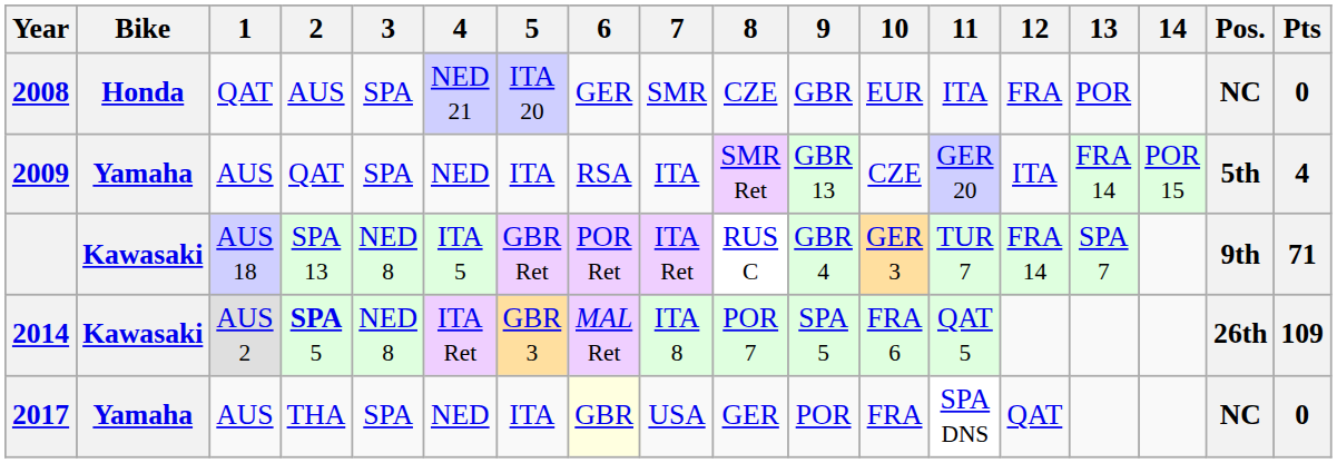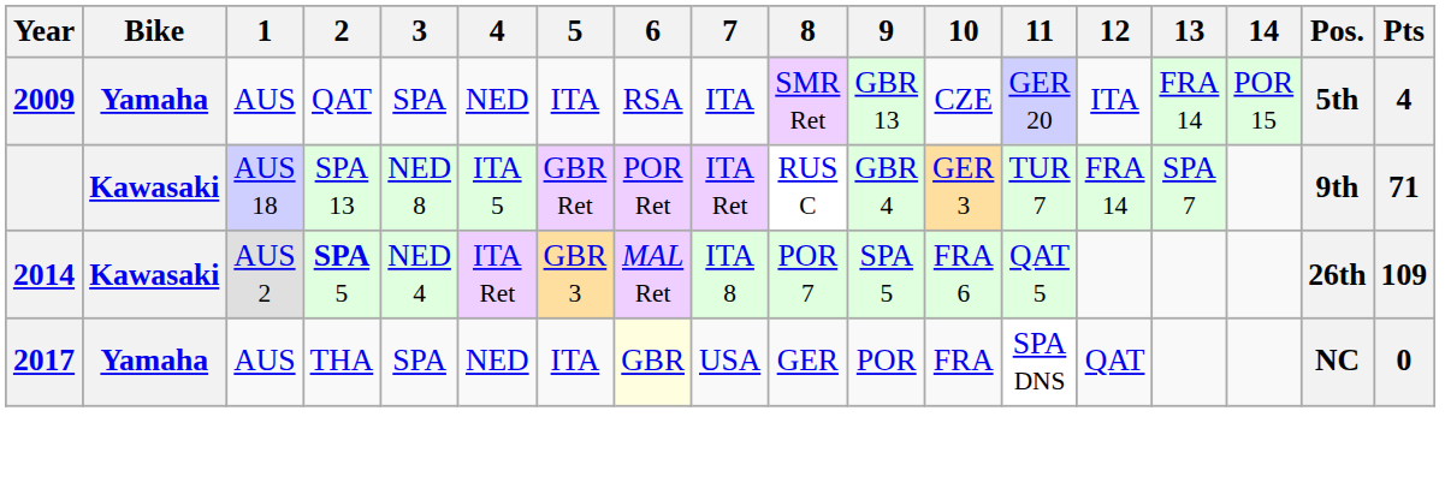 <table class="wikitable" style="text-align:center; font-size:90%">
 <tr>
 <th>Year</th>
 <th>Bike</th>
 <th>1</th>
 <th>2</th>
 <th>3</th>
 <th>4</th>
 <th>5</th>
 <th>6</th>
 <th>7</th>
 <th>8</th>
 <th>9</th>
 <th>10</th>
 <th>11</th>
 <th>12</th>
 <th>13</th>
 <th>14</th>
 <th>Pos.</th>
 <th>Pts</th>
-</tr>
-<tr>
-<th><a href='#'>2008</a></th>
-<th><a href='#'>Honda</a></th>
-<td><a href='#'>QAT</a></td>
-<td><a href='#'>AUS</a></td>
-<td><a href='#'>SPA</a></td>
-<td style="background:#cfcfff;"><a href='#'>NED</a><br><small>21</small></td>
-<td style="background:#cfcfff;"><a href='#'>ITA</a><br><small>20</small></td>
-<td><a href='#'>GER</a></td>
-<td><a href='#'>SMR</a></td>
-<td><a href='#'>CZE</a></td>
-<td><a href='#'>GBR</a></td>
-<td><a href='#'>EUR</a></td>
-<td><a href='#'>ITA</a></td>
-<td><a href='#'>FRA</a></td>
-<td><a href='#'>POR</a></td>
-<td></td>
-<th>NC</th>
-<th>0</th>
 </tr>
 <tr>
 <th><a href='#'>2009</a></th>
 <th><a href='#'>Yamaha</a></th>
 <td><a href='#'>AUS</a></td>
 <td><a href='#'>QAT</a></td>
 <td><a href='#'>SPA</a></td>
 <td><a href='#'>NED</a></td>
 <td><a href='#'>ITA</a></td>
 <td><a href='#'>RSA</a></td>
 <td><a href='#'>ITA</a></td>
 <td style="background:#efcfff;"><a href='#'>SMR</a><br><small>Ret</small></td>
 <td style="background:#DFFFDF;"><a href='#'>GBR</a><br><small>13</small></td>
 <td><a href='#'>CZE</a></td>
 <td style="background:#cfcfff;"><a href='#'>GER</a><br><small>20</small></td>
 <td><a href='#'>ITA</a></td>
 <td style="background:#DFFFDF;"><a href='#'>FRA</a><br><small>14</small></td>
 <td style="background:#DFFFDF;"><a href='#'>POR</a><br><small>15</small></td>
 <th>5th</th>
 <th>4</th>
 </tr>
 <tr>
 <th></th>
 <th><a href='#'>Kawasaki</a></th>
 <td style="background:#cfcfff;"><a href='#'>AUS</a><br><small>18</small></td>
 <td style="background:#DFFFDF;"><a href='#'>SPA</a><br><small>13</small></td>
 <td style="background:#DFFFDF;"><a href='#'>NED</a><br><small>8</small></td>
 <td style="background:#DFFFDF;"><a href='#'>ITA</a><br><small>5</small></td>
 <td style="background:#efcfff;"><a href='#'>GBR</a><br><small>Ret</small></td>
 <td style="background:#efcfff;"><a href='#'>POR</a><br><small>Ret</small></td>
 <td style="background:#efcfff;"><a href='#'>ITA</a><br><small>Ret</small></td>
 <td style="background:#ffffff;"><a href='#'>RUS</a><br><small>C</small></td>
 <td style="background:#DFFFDF;"><a href='#'>GBR</a><br><small>4</small></td>
 <td style="background:#ffdf9f;"><a href='#'>GER</a><br><small>3</small></td>
 <td style="background:#DFFFDF;"><a href='#'>TUR</a><br><small>7</small></td>
 <td style="background:#DFFFDF;"><a href='#'>FRA</a><br><small>14</small></td>
 <td style="background:#DFFFDF;"><a href='#'>SPA</a><br><small>7</small></td>
 <td></td>
 <th>9th</th>
 <th>71</th>
 </tr>
 <tr>
 <th><a href='#'>2014</a></th>
 <th><a href='#'>Kawasaki</a></th>
 <td style="background:#dfdfdf;"><a href='#'>AUS</a><br><small>2</small></td>
 <td style="background:#DFFFDF;"><strong><a href='#'>SPA</a></strong><br><small>5</small></td>
-<td style="background:#DFFFDF;"><a href='#'>NED</a><br><small>8</small></td>
+<td style="background:#DFFFDF;"><a href='#'>NED</a><br><small>4</small></td>
 <td style="background:#efcfff;"><a href='#'>ITA</a><br><small>Ret</small></td>
 <td style="background:#ffdf9f;"><a href='#'>GBR</a><br><small>3</small></td>
 <td style="background:#efcfff;"><em><a href='#'>MAL</a></em><br><small>Ret</small></td>
 <td style="background:#DFFFDF;"><a href='#'>ITA</a><br><small>8</small></td>
 <td style="background:#DFFFDF;"><a href='#'>POR</a><br><small>7</small></td>
 <td style="background:#DFFFDF;"><a href='#'>SPA</a><br><small>5</small></td>
 <td style="background:#DFFFDF;"><a href='#'>FRA</a><br><small>6</small></td>
 <td style="background:#DFFFDF;"><a href='#'>QAT</a><br><small>5</small></td>
 <td></td>
 <td></td>
 <td></td>
 <th>26th</th>
 <th>109</th>
 </tr>
 <tr>
 <th><a href='#'>2017</a></th>
 <th><a href='#'>Yamaha</a></th>
 <td><a href='#'>AUS</a></td>
 <td><a href='#'>THA</a></td>
 <td><a href='#'>SPA</a></td>
 <td><a href='#'>NED</a></td>
 <td><a href='#'>ITA</a></td>
 <td style="background: lightyellow;"><a href='#'>GBR</a></td>
 <td><a href='#'>USA</a></td>
 <td><a href='#'>GER</a></td>
 <td><a href='#'>POR</a></td>
 <td><a href='#'>FRA</a></td>
 <td style="background:#FFFFFF;"><a href='#'>SPA</a><br><small>DNS</small></td>
 <td><a href='#'>QAT</a></td>
 <td></td>
 <td></td>
 <th>NC</th>
 <th>0</th>
 </tr>
 </table>
